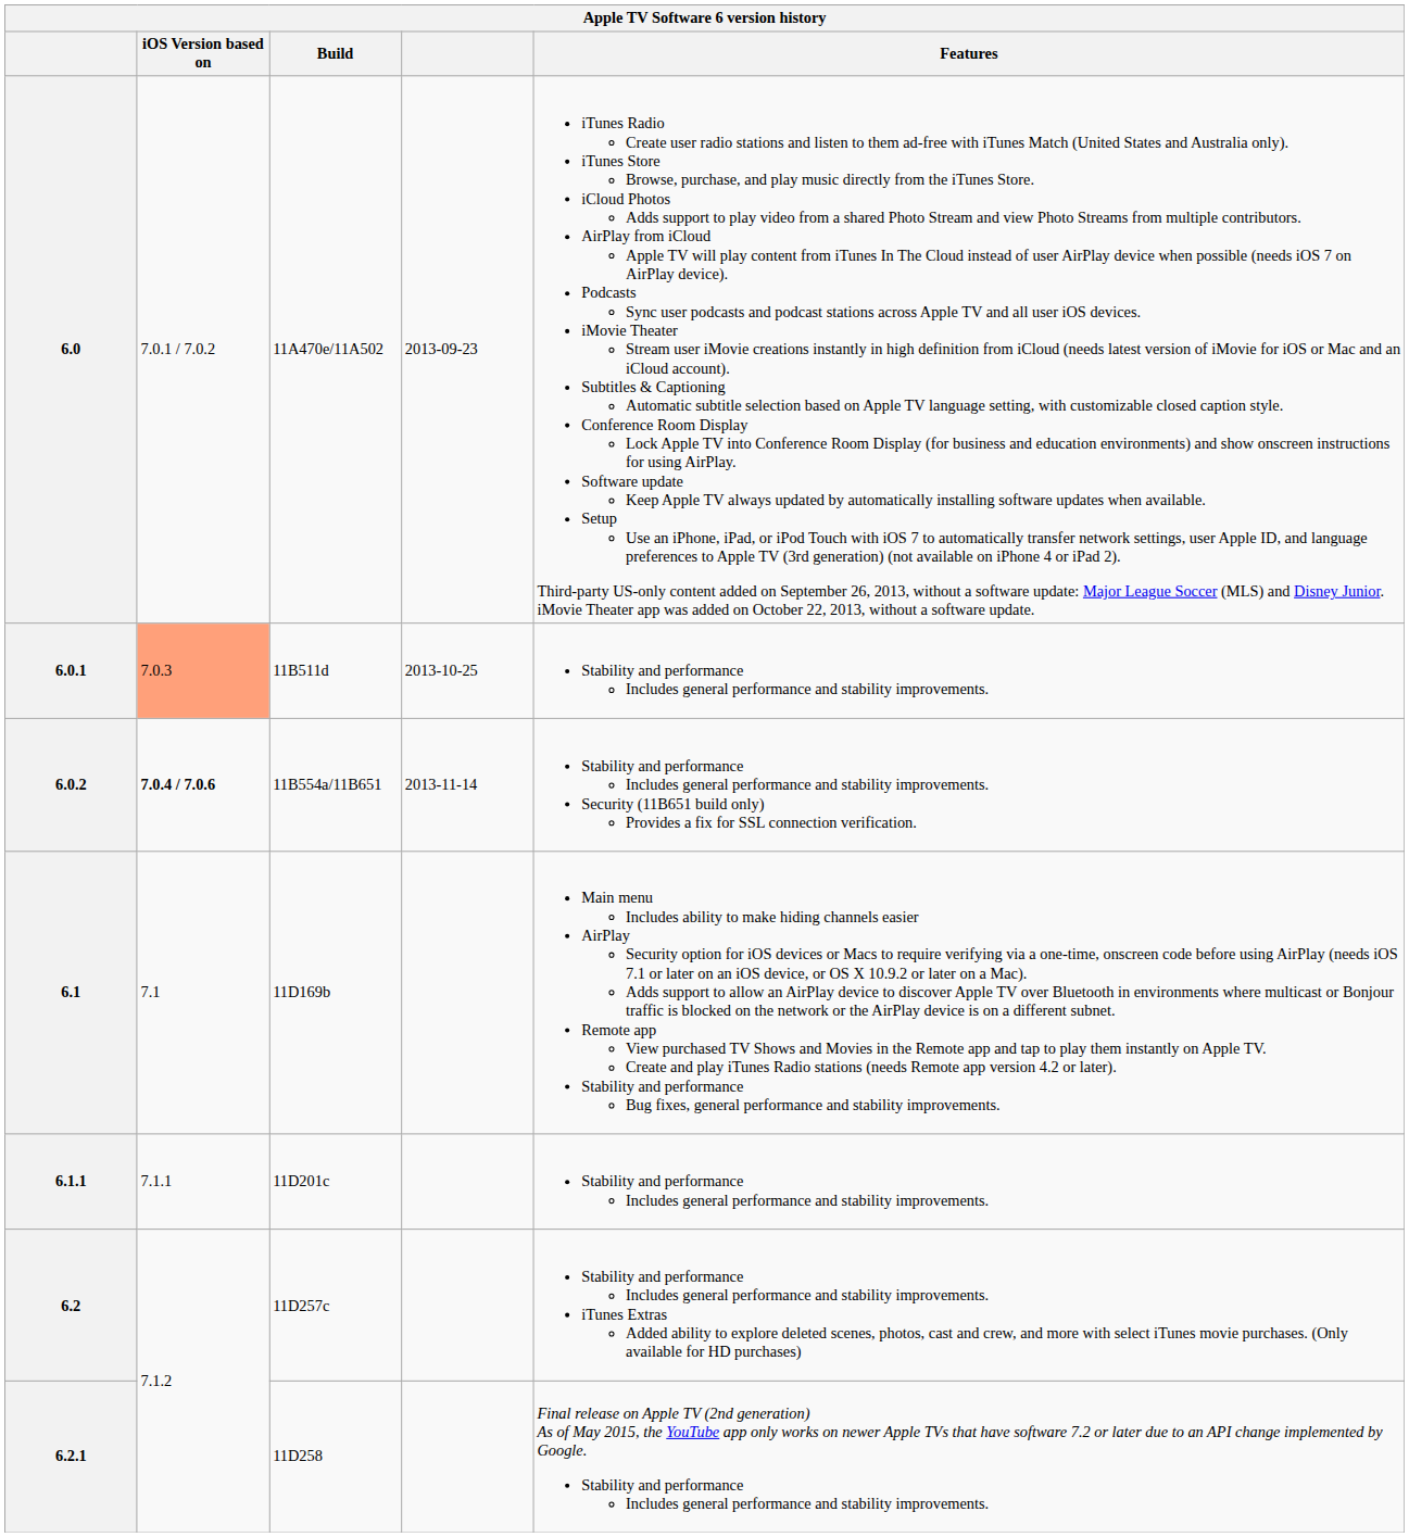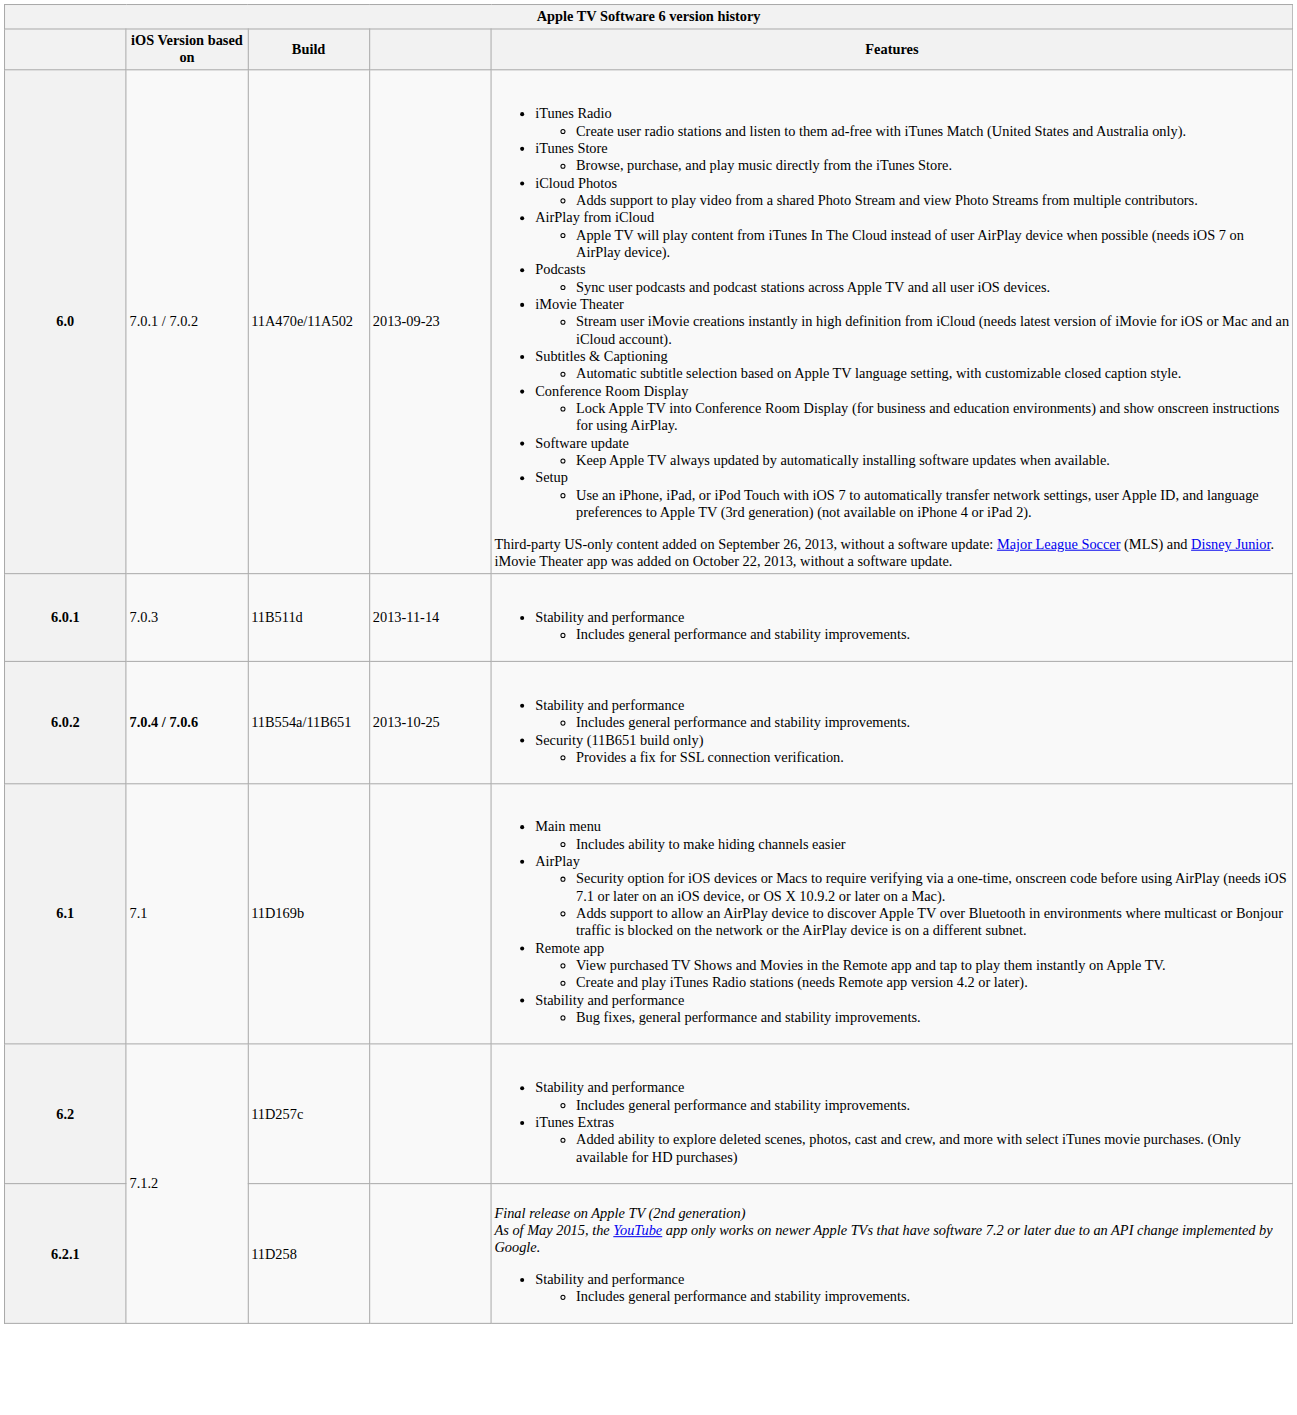 <table class="wikitable mw-collapsible mw-collapsed" style="width:100%; font-size:88%;">
 <tr>
 <th id="7.1.2a" colspan="5">Apple TV Software 6 version history</th>
 </tr>
 <tr>
 <th style="width:8em;"></th>
 <th style="width:8em;">iOS Version based on</th>
 <th style="width:8em;">Build</th>
 <th style="width:8em;"></th>
 <th>Features</th>
 </tr>
 <tr>
 <th>6.0</th>
 <td>7.0.1 / 7.0.2</td>
 <td>11A470e/11A502</td>
 <td>2013-09-23</td>
 <td><br><ul><li>iTunes Radio<ul><li>Create user radio stations and listen to them ad-free with iTunes Match (United States and Australia only).</li></ul></li><li>iTunes Store<ul><li>Browse, purchase, and play music directly from the iTunes Store.</li></ul></li><li>iCloud Photos<ul><li>Adds support to play video from a shared Photo Stream and view Photo Streams from multiple contributors.</li></ul></li><li>AirPlay from iCloud<ul><li>Apple TV will play content from iTunes In The Cloud instead of user AirPlay device when possible (needs iOS 7 on AirPlay device).</li></ul></li><li>Podcasts<ul><li>Sync user podcasts and podcast stations across Apple TV and all user iOS devices.</li></ul></li><li>iMovie Theater<ul><li>Stream user iMovie creations instantly in high definition from iCloud (needs latest version of iMovie for iOS or Mac and an iCloud account).</li></ul></li><li>Subtitles & Captioning<ul><li>Automatic subtitle selection based on Apple TV language setting, with customizable closed caption style.</li></ul></li><li>Conference Room Display<ul><li>Lock Apple TV into Conference Room Display (for business and education environments) and show onscreen instructions for using AirPlay.</li></ul></li><li>Software update<ul><li>Keep Apple TV always updated by automatically installing software updates when available.</li></ul></li><li>Setup<ul><li>Use an iPhone, iPad, or iPod Touch with iOS 7 to automatically transfer network settings, user Apple ID, and language preferences to Apple TV (3rd generation) (not available on iPhone 4 or iPad 2).</li></ul></li></ul>Third-party US-only content added on September 26, 2013, without a software update: <a href='#'>Major League Soccer</a> (MLS) and <a href='#'>Disney Junior</a>.<br>iMovie Theater app was added on October 22, 2013, without a software update.</td>
 </tr>
 <tr>
 <th>6.0.1</th>
-<td style="background: lightsalmon;">7.0.3</td>
+<td>7.0.3</td>
 <td>11B511d</td>
-<td>2013-10-25</td>
+<td>2013-11-14</td>
 <td><br><ul><li>Stability and performance<ul><li>Includes general performance and stability improvements.</li></ul></li></ul></td>
 </tr>
 <tr>
 <th>6.0.2</th>
 <td><strong>7.0.4 / 7.0.6</strong></td>
 <td>11B554a/11B651</td>
-<td>2013-11-14</td>
+<td>2013-10-25</td>
 <td><br><ul><li>Stability and performance<ul><li>Includes general performance and stability improvements.</li></ul></li><li>Security (11B651 build only)<ul><li>Provides a fix for SSL connection verification.</li></ul></li></ul></td>
 </tr>
 <tr>
 <th>6.1</th>
 <td>7.1</td>
 <td>11D169b</td>
 <td></td>
 <td><br><ul><li>Main menu<ul><li>Includes ability to make hiding channels easier</li></ul></li><li>AirPlay<ul><li>Security option for iOS devices or Macs to require verifying via a one-time, onscreen code before using AirPlay (needs iOS 7.1 or later on an iOS device, or OS X 10.9.2 or later on a Mac).</li><li>Adds support to allow an AirPlay device to discover Apple TV over Bluetooth in environments where multicast or Bonjour traffic is blocked on the network or the AirPlay device is on a different subnet.</li></ul></li><li>Remote app<ul><li>View purchased TV Shows and Movies in the Remote app and tap to play them instantly on Apple TV.</li><li>Create and play iTunes Radio stations (needs Remote app version 4.2 or later).</li></ul></li><li>Stability and performance<ul><li>Bug fixes, general performance and stability improvements.</li></ul></li></ul></td>
-</tr>
-<tr>
-<th>6.1.1</th>
-<td>7.1.1</td>
-<td>11D201c</td>
-<td></td>
-<td><br><ul><li>Stability and performance<ul><li>Includes general performance and stability improvements.</li></ul></li></ul></td>
 </tr>
 <tr>
 <th>6.2</th>
 <td rowspan="2">7.1.2</td>
 <td>11D257c</td>
 <td></td>
 <td><br><ul><li>Stability and performance<ul><li>Includes general performance and stability improvements.</li></ul></li><li>iTunes Extras<ul><li>Added ability to explore deleted scenes, photos, cast and crew, and more with select iTunes movie purchases. (Only available for HD purchases)</li></ul></li></ul></td>
 </tr>
 <tr>
 <th>6.2.1</th>
 <td>11D258</td>
 <td></td>
 <td><br><em>Final release on Apple TV (2nd generation)</em><br><em>As of May 2015, the <a href='#'>YouTube</a> app only works on newer Apple TVs that have software 7.2 or later due to an API change implemented by Google.</em><ul><li>Stability and performance<ul><li>Includes general performance and stability improvements.</li></ul></li></ul></td>
 </tr>
 </table>
